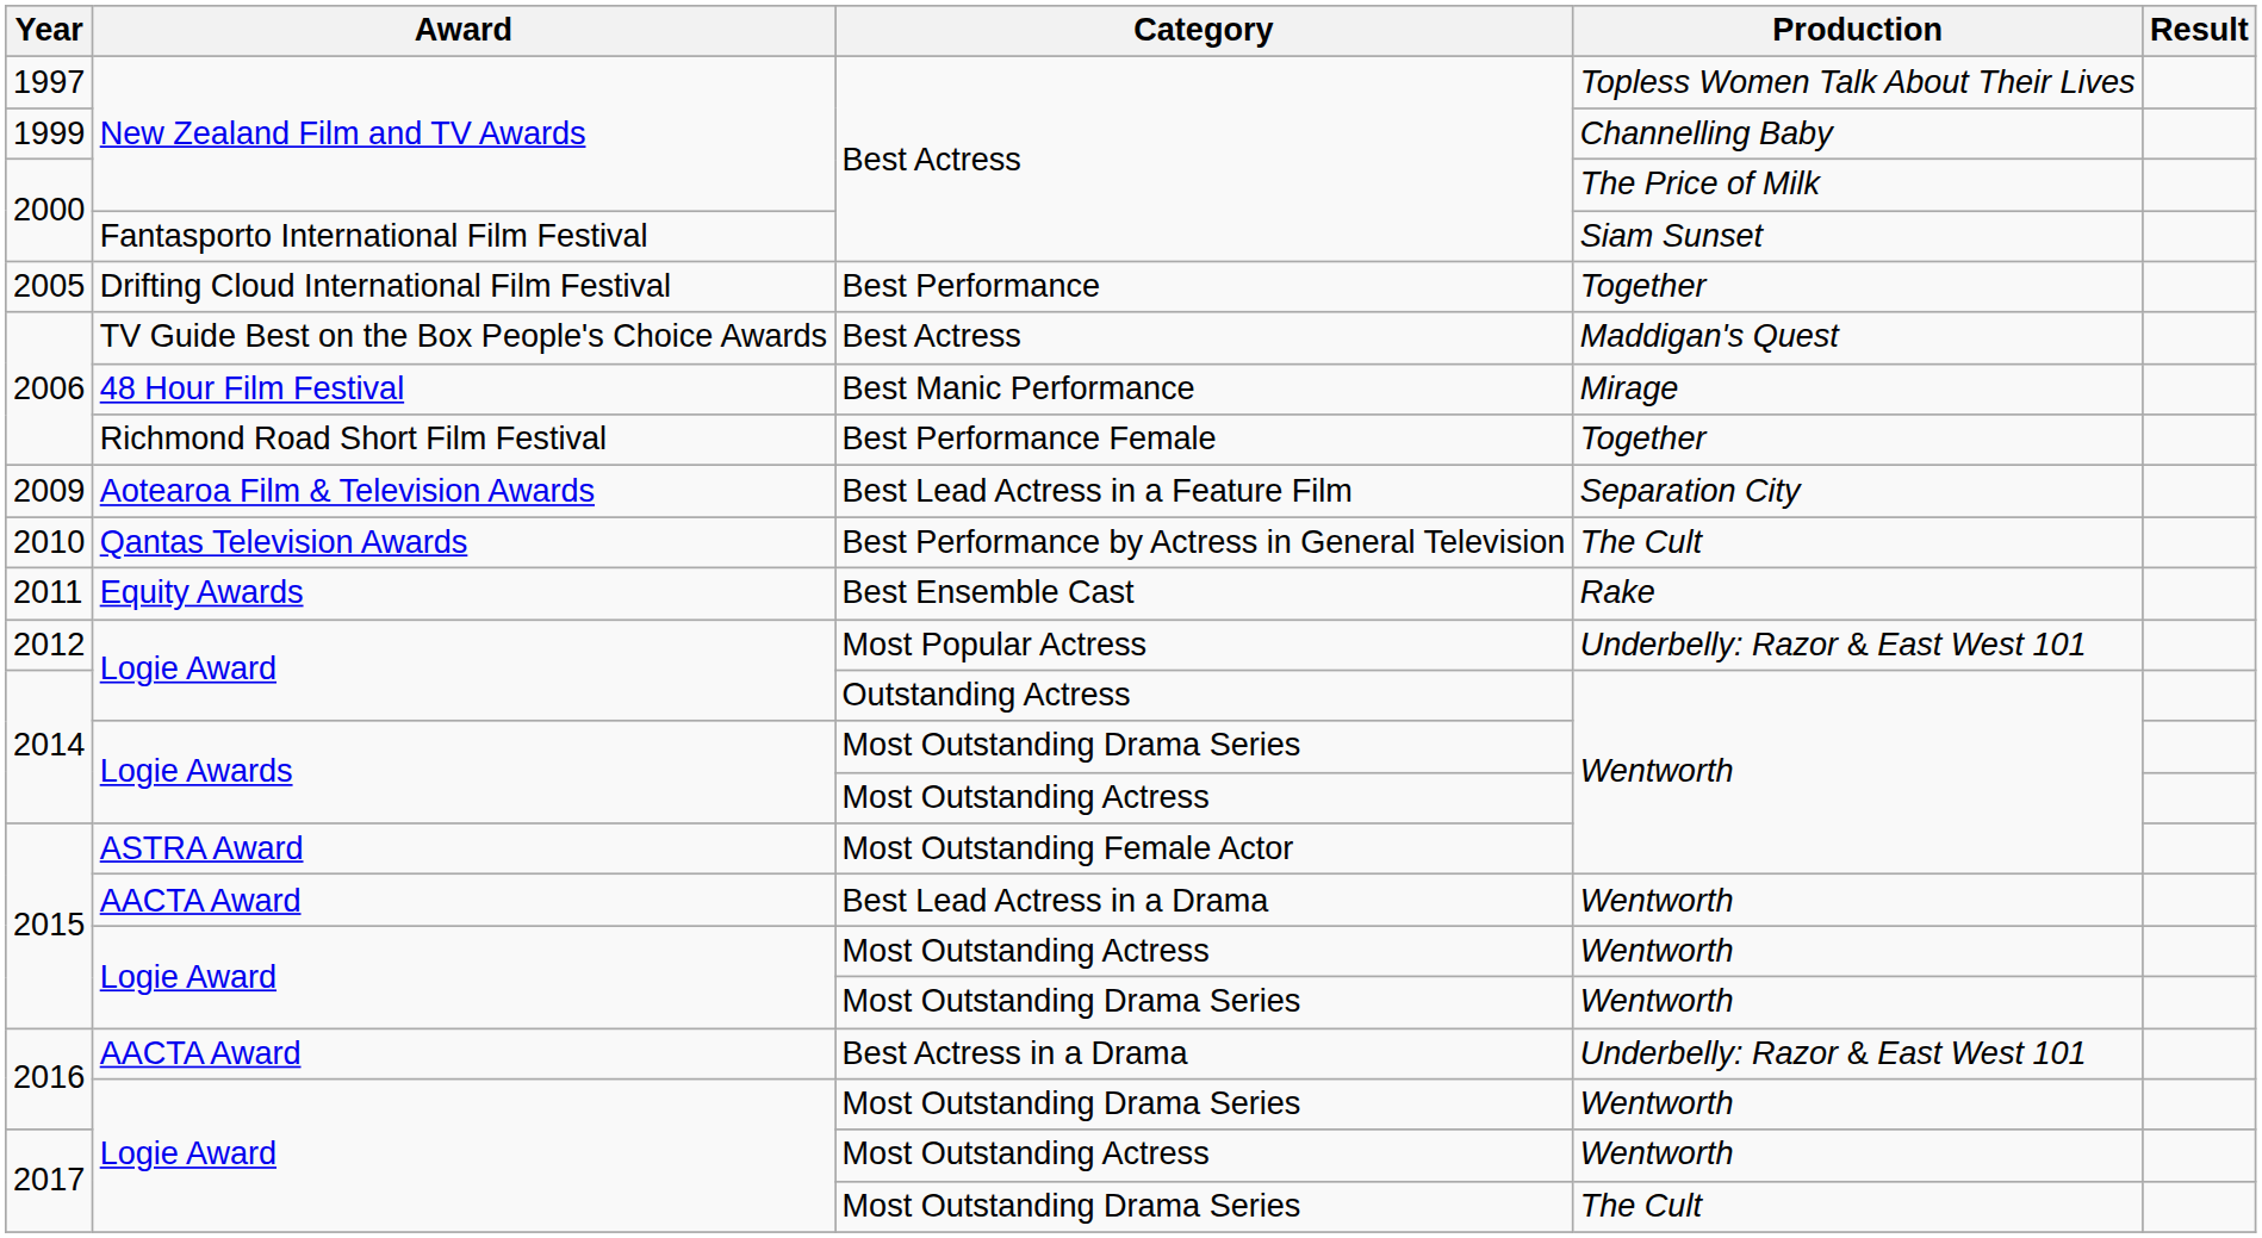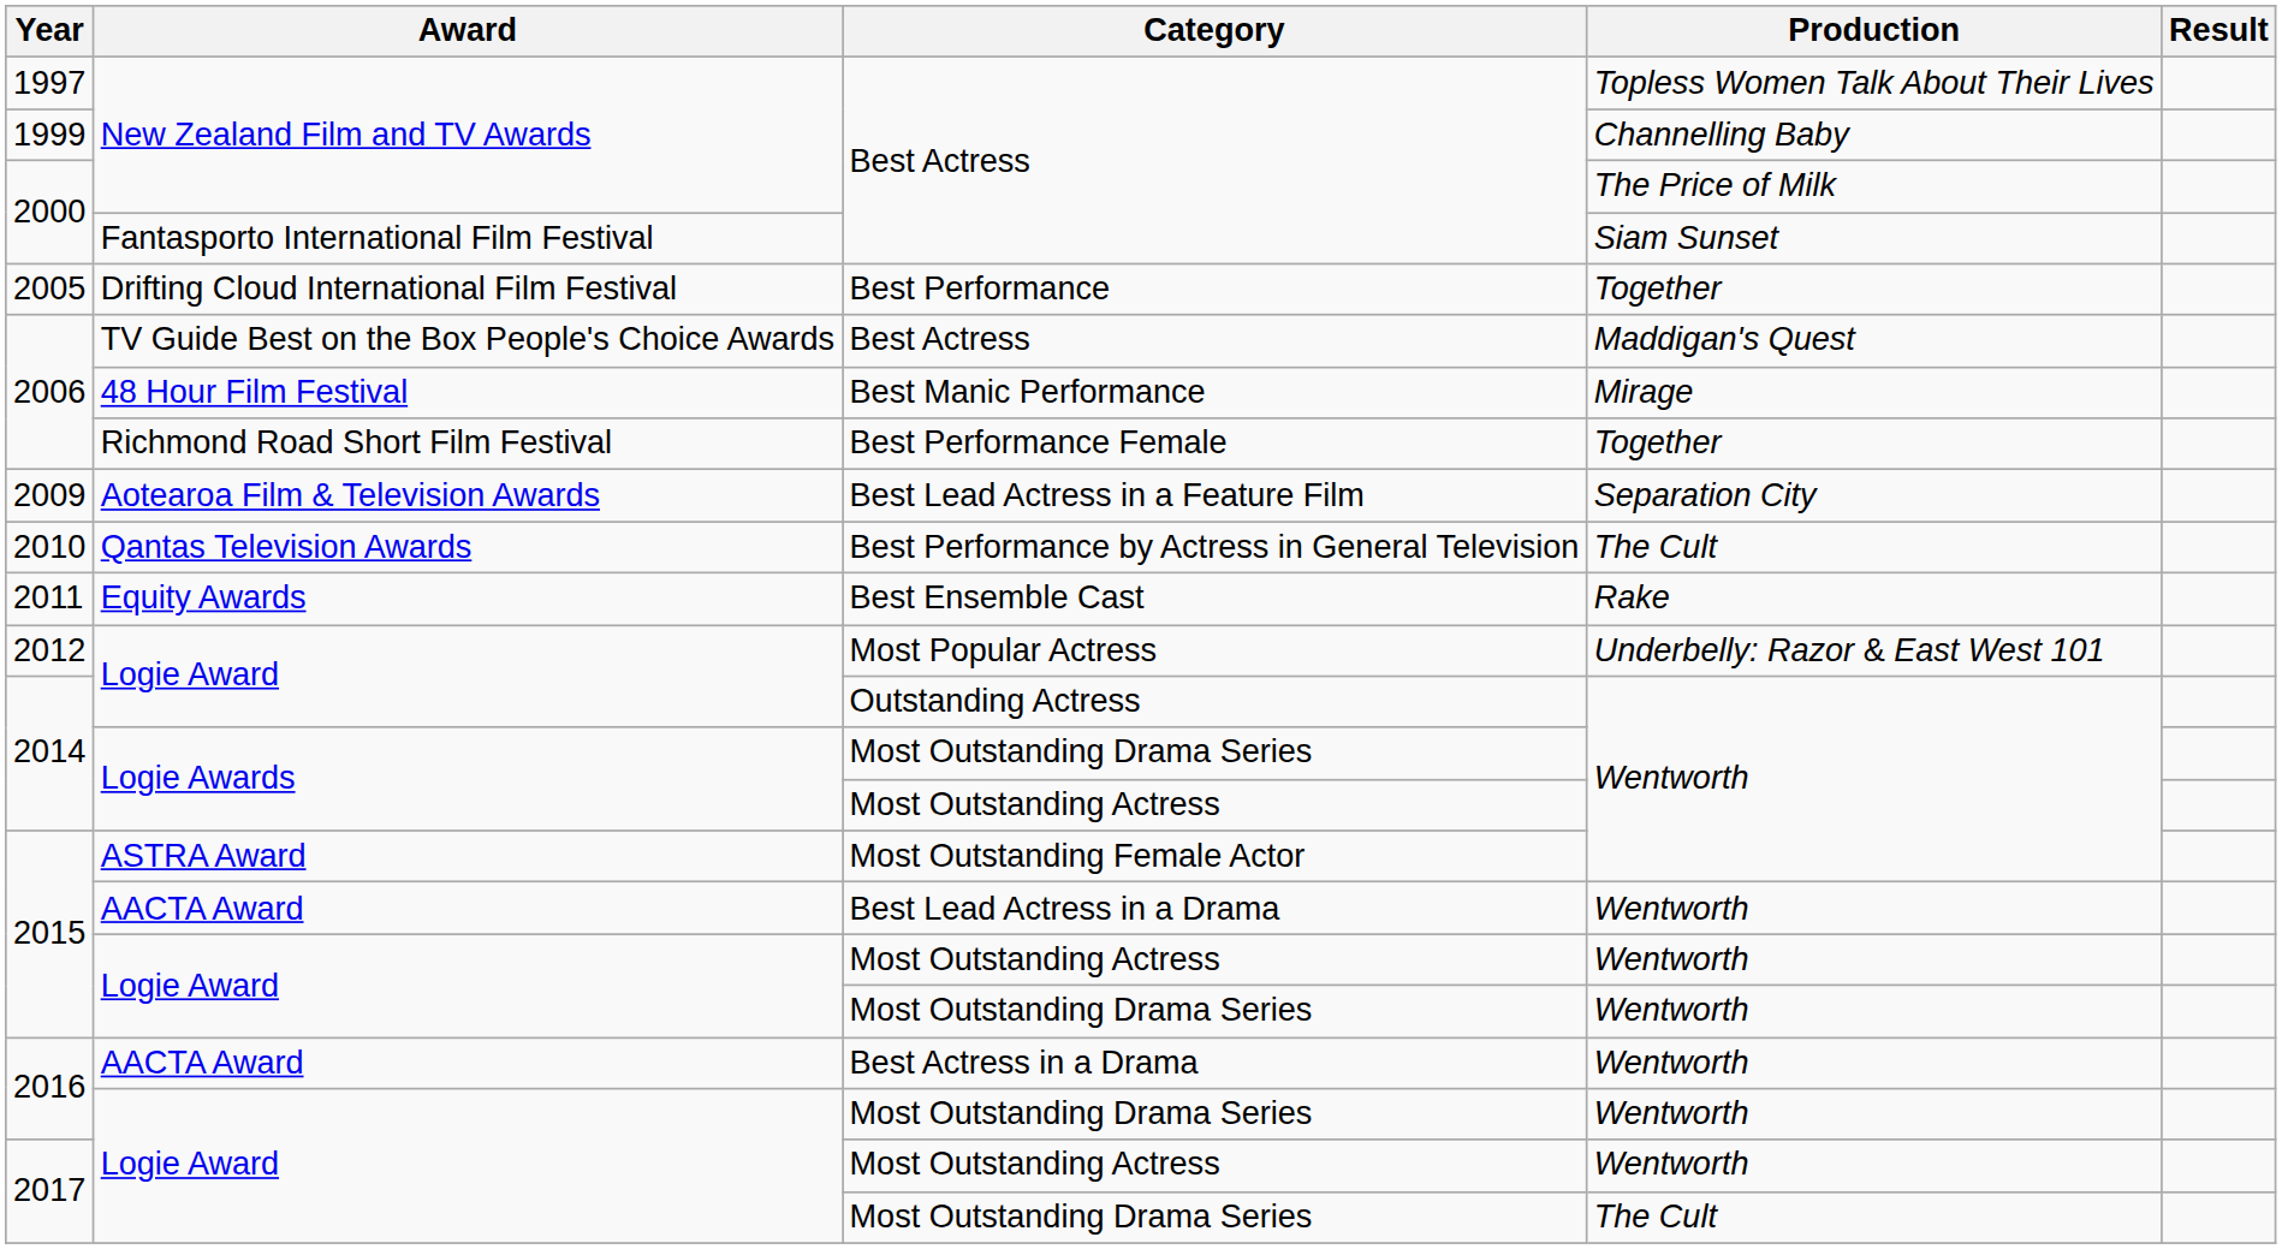 <table class="wikitable sortable">
 <tr>
 <th>Year</th>
 <th>Award</th>
 <th>Category</th>
 <th>Production</th>
 <th>Result</th>
 </tr>
 <tr>
 <td>1997</td>
 <td rowspan = '3'><a href='#'>New Zealand Film and TV Awards</a></td>
 <td rowspan = '4'>Best Actress</td>
 <td><em>Topless Women Talk About Their Lives</em></td>
 <td></td>
 </tr>
 <tr>
 <td>1999</td>
 <td><em>Channelling Baby</em></td>
 <td></td>
 </tr>
 <tr>
 <td rowspan="2">2000</td>
 <td><em>The Price of Milk</em></td>
 <td></td>
 </tr>
 <tr>
 <td>Fantasporto International Film Festival</td>
 <td><em>Siam Sunset</em></td>
 <td></td>
 </tr>
 <tr>
 <td>2005</td>
 <td>Drifting Cloud International Film Festival</td>
 <td>Best Performance</td>
 <td><em>Together</em></td>
 <td></td>
 </tr>
 <tr>
 <td rowspan="3">2006</td>
 <td>TV Guide Best on the Box People's Choice Awards</td>
 <td>Best Actress</td>
 <td><em>Maddigan's Quest</em></td>
 <td></td>
 </tr>
 <tr>
 <td><a href='#'>48 Hour Film Festival</a></td>
 <td>Best Manic Performance</td>
 <td><em>Mirage</em></td>
 <td></td>
 </tr>
 <tr>
 <td>Richmond Road Short Film Festival</td>
 <td>Best Performance Female</td>
 <td><em>Together</em></td>
 <td></td>
 </tr>
 <tr>
 <td>2009</td>
 <td><a href='#'>Aotearoa Film & Television Awards</a></td>
 <td>Best Lead Actress in a Feature Film</td>
 <td><em>Separation City</em></td>
 <td></td>
 </tr>
 <tr>
 <td>2010</td>
 <td><a href='#'>Qantas Television Awards</a></td>
 <td>Best Performance by Actress in General Television</td>
 <td><em>The Cult</em></td>
 <td></td>
 </tr>
 <tr>
 <td>2011</td>
 <td><a href='#'>Equity Awards</a></td>
 <td>Best Ensemble Cast</td>
 <td><em>Rake</em></td>
 <td></td>
 </tr>
 <tr>
 <td>2012</td>
 <td rowspan = '2'><a href='#'>Logie Award</a></td>
 <td>Most Popular Actress</td>
 <td><em>Underbelly: Razor</em> & <em>East West 101</em></td>
 <td></td>
 </tr>
 <tr>
 <td rowspan="3">2014</td>
 <td>Outstanding Actress</td>
 <td rowspan="4"><em>Wentworth</em></td>
 <td></td>
 </tr>
 <tr>
 <td rowspan="2"><a href='#'>Logie Awards</a></td>
 <td>Most Outstanding Drama Series</td>
 <td></td>
 </tr>
 <tr>
 <td>Most Outstanding Actress</td>
 <td></td>
 </tr>
 <tr>
 <td rowspan="4">2015</td>
 <td rowspan = '1'><a href='#'>ASTRA Award</a></td>
 <td>Most Outstanding Female Actor</td>
 <td></td>
 </tr>
 <tr>
 <td><a href='#'>AACTA Award</a></td>
 <td>Best Lead Actress in a Drama</td>
 <td><em>Wentworth</em></td>
 <td></td>
 </tr>
 <tr>
 <td rowspan="2"><a href='#'>Logie Award</a></td>
 <td>Most Outstanding Actress</td>
 <td><em>Wentworth</em></td>
 <td></td>
 </tr>
 <tr>
 <td>Most Outstanding Drama Series</td>
 <td><em>Wentworth</em></td>
 <td></td>
 </tr>
 <tr>
 <td rowspan="2">2016</td>
 <td><a href='#'>AACTA Award</a></td>
 <td>Best Actress in a Drama</td>
-<td><em>Underbelly: Razor</em> & <em>East West 101</em></td>
+<td><em>Wentworth</em></td>
 <td></td>
 </tr>
 <tr>
 <td rowspan="3"><a href='#'>Logie Award</a></td>
 <td>Most Outstanding Drama Series</td>
 <td><em>Wentworth</em></td>
 <td></td>
 </tr>
 <tr>
 <td rowspan="2">2017</td>
 <td>Most Outstanding Actress</td>
 <td><em>Wentworth</em></td>
 <td></td>
 </tr>
 <tr>
 <td>Most Outstanding Drama Series</td>
 <td><em>The Cult</em></td>
 <td></td>
 </tr>
 </table>
